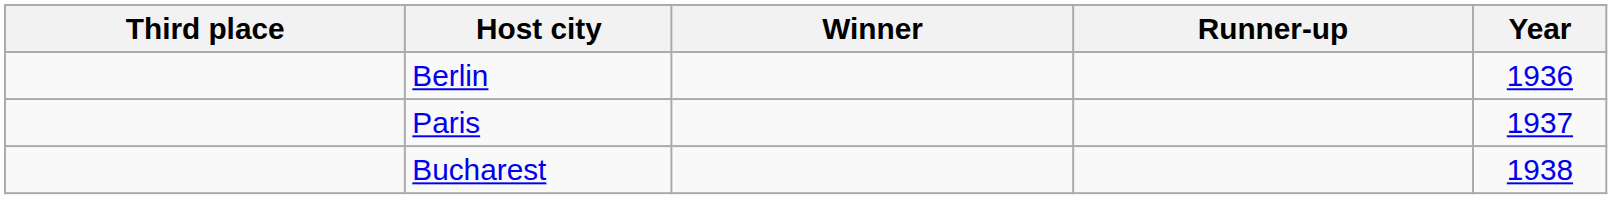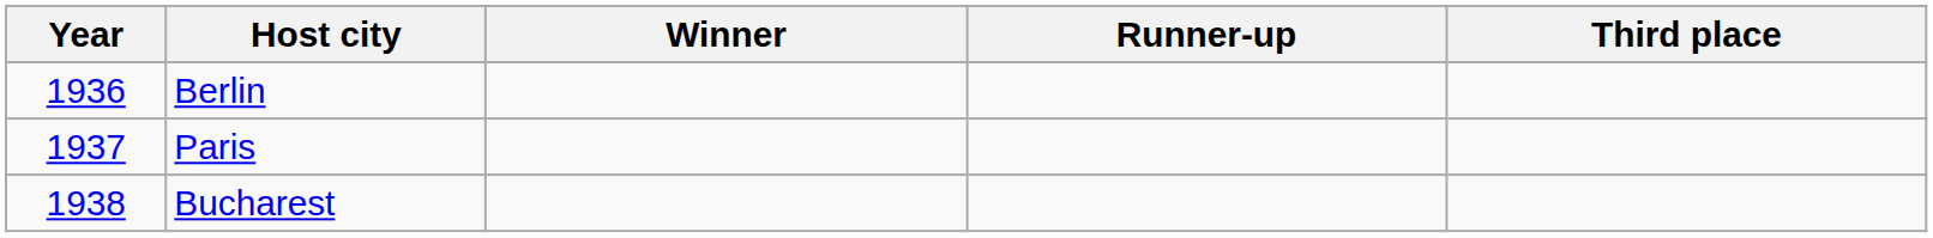 <table class="wikitable" style="font-size:95%; text-align: center;">
 <tr>
-<th width=15%>Third place</th>
+<th width=5%>Year</th>
 <th width=10%>Host city</th>
 <th width=15%>Winner</th>
 <th width=15%>Runner-up</th>
-<th width=5%>Year</th>
+<th width=15%>Third place</th>
 </tr>
 <tr>
-<td></td>
+<td><a href='#'>1936</a></td>
 <td align=left> <a href='#'>Berlin</a></td>
 <td></td>
 <td></td>
-<td><a href='#'>1936</a></td>
+<td></td>
 </tr>
 <tr>
-<td></td>
+<td><a href='#'>1937</a></td>
 <td align=left> <a href='#'>Paris</a></td>
 <td></td>
 <td></td>
-<td><a href='#'>1937</a></td>
+<td></td>
 </tr>
 <tr>
-<td></td>
+<td><a href='#'>1938</a></td>
 <td align=left> <a href='#'>Bucharest</a></td>
 <td></td>
 <td></td>
-<td><a href='#'>1938</a></td>
+<td></td>
 </tr>
 </table>
